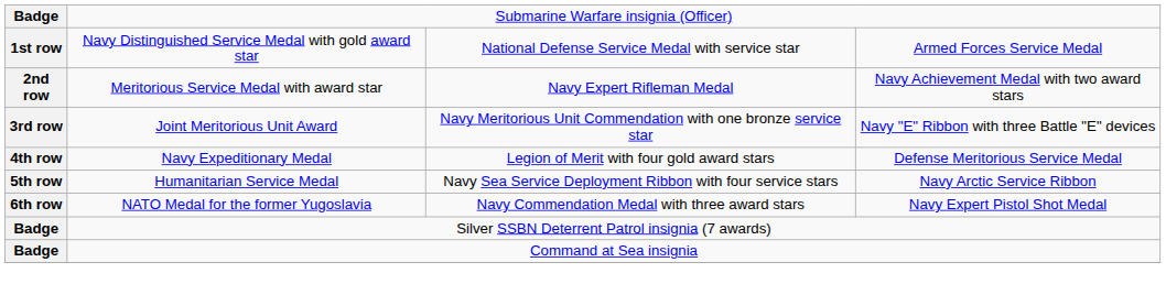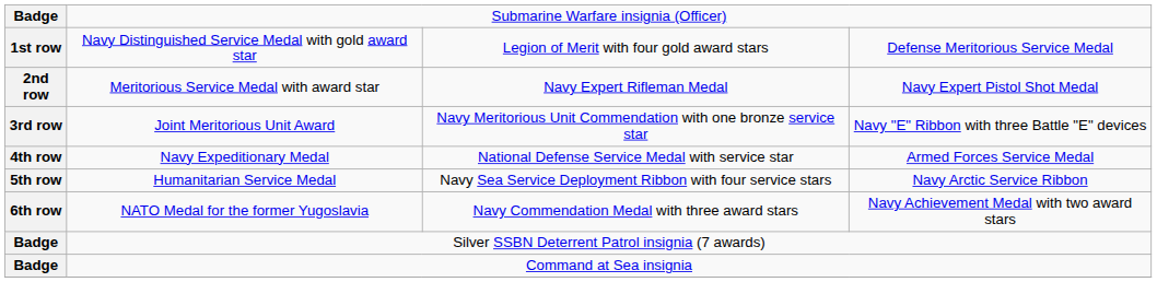 <table class="wikitable" style="margin:1em auto; text-align:center;">
 <tr>
 <th>Badge</th>
 <td style="text-align: center" colspan=3><a href='#'>Submarine Warfare insignia (Officer)</a></td>
 </tr>
 <tr>
 <th>1st row</th>
 <td style="text-align: center"><a href='#'>Navy Distinguished Service Medal</a> with gold <a href='#'>award star</a></td>
-<td style="text-align: center"><a href='#'>National Defense Service Medal</a> with service star</td>
-<td style="text-align: center"><a href='#'>Armed Forces Service Medal</a></td>
+<td style="text-align: center"><a href='#'>Legion of Merit</a> with four gold award stars</td>
+<td style="text-align: center"><a href='#'>Defense Meritorious Service Medal</a></td>
 </tr>
 <tr>
 <th>2nd row</th>
 <td style="text-align: center"><a href='#'>Meritorious Service Medal</a> with award star</td>
 <td style="text-align: center"><a href='#'>Navy Expert Rifleman Medal</a></td>
-<td style="text-align: center"><a href='#'>Navy Achievement Medal</a> with two award stars</td>
+<td style="text-align: center"><a href='#'>Navy Expert Pistol Shot Medal</a></td>
 </tr>
 <tr>
 <th>3rd row</th>
 <td style="text-align: center"><a href='#'>Joint Meritorious Unit Award</a></td>
 <td style="text-align: center"><a href='#'>Navy Meritorious Unit Commendation</a> with one bronze <a href='#'>service star</a></td>
 <td style="text-align: center"><a href='#'>Navy "E" Ribbon</a> with three Battle "E" devices</td>
 </tr>
 <tr>
 <th>4th row</th>
 <td style="text-align: center"><a href='#'>Navy Expeditionary Medal</a></td>
-<td style="text-align: center"><a href='#'>Legion of Merit</a> with four gold award stars</td>
-<td style="text-align: center"><a href='#'>Defense Meritorious Service Medal</a></td>
+<td style="text-align: center"><a href='#'>National Defense Service Medal</a> with service star</td>
+<td style="text-align: center"><a href='#'>Armed Forces Service Medal</a></td>
 </tr>
 <tr>
 <th>5th row</th>
 <td style="text-align: center"><a href='#'>Humanitarian Service Medal</a></td>
 <td style="text-align: center">Navy <a href='#'>Sea Service Deployment Ribbon</a> with four service stars</td>
 <td style="text-align: center"><a href='#'>Navy Arctic Service Ribbon</a></td>
 </tr>
 <tr>
 <th>6th row</th>
 <td style="text-align: center"><a href='#'>NATO Medal for the former Yugoslavia</a></td>
 <td style="text-align: center"><a href='#'>Navy Commendation Medal</a> with three award stars</td>
-<td style="text-align: center"><a href='#'>Navy Expert Pistol Shot Medal</a></td>
+<td style="text-align: center"><a href='#'>Navy Achievement Medal</a> with two award stars</td>
 </tr>
 <tr>
 <th>Badge</th>
 <td style="text-align: center" colspan="3">Silver <a href='#'>SSBN Deterrent Patrol insignia</a> (7 awards)</td>
 </tr>
 <tr>
 <th>Badge</th>
 <td style="text-align: center" colspan="3"><a href='#'>Command at Sea insignia</a></td>
 </tr>
 <tr>
 </tr>
 </table>
